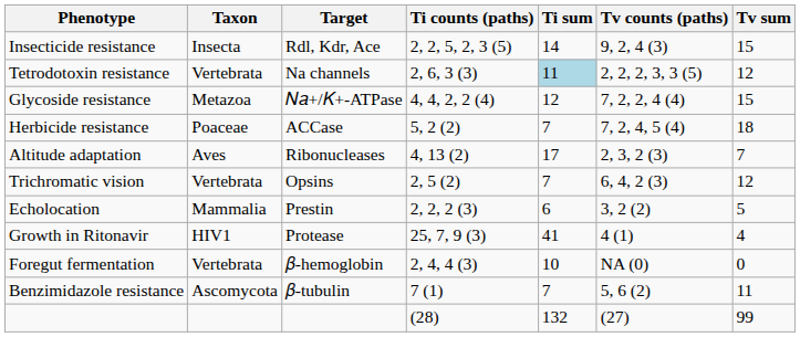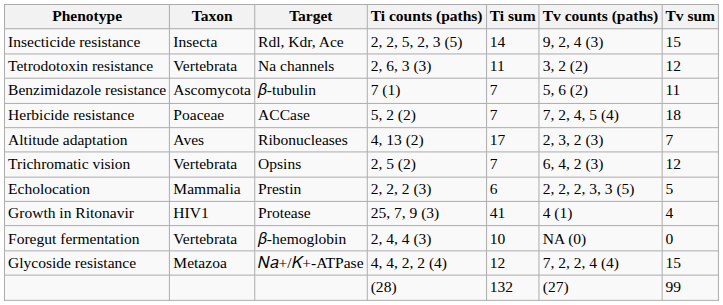 <table class="wikitable">
 <tr>
 <th>Phenotype</th>
 <th>Taxon</th>
 <th>Target</th>
 <th>Ti counts (paths)</th>
 <th>Ti sum</th>
 <th>Tv counts (paths)</th>
 <th>Tv sum</th>
 </tr>
 <tr>
 <td>Insecticide resistance</td>
 <td>Insecta</td>
 <td>Rdl, Kdr, Ace</td>
 <td>2, 2, 5, 2, 3 (5)</td>
 <td>14</td>
 <td>9, 2, 4 (3)</td>
 <td>15</td>
 </tr>
 <tr>
 <td>Tetrodotoxin resistance</td>
 <td>Vertebrata</td>
 <td>Na channels</td>
 <td>2, 6, 3 (3)</td>
-<td style="background: lightblue;">11</td>
-<td>2, 2, 2, 3, 3 (5)</td>
+<td>11</td>
+<td>3, 2 (2)</td>
 <td>12</td>
 </tr>
 <tr>
-<td>Glycoside resistance</td>
-<td>Metazoa</td>
-<td>𝑁𝑎+/𝐾+-ATPase</td>
-<td>4, 4, 2, 2 (4)</td>
-<td>12</td>
-<td>7, 2, 2, 4 (4)</td>
-<td>15</td>
+<td>Benzimidazole resistance</td>
+<td>Ascomycota</td>
+<td>𝛽-tubulin</td>
+<td>7 (1)</td>
+<td>7</td>
+<td>5, 6 (2)</td>
+<td>11</td>
 </tr>
 <tr>
 <td>Herbicide resistance</td>
 <td>Poaceae</td>
 <td>ACCase</td>
 <td>5, 2 (2)</td>
 <td>7</td>
 <td>7, 2, 4, 5 (4)</td>
 <td>18</td>
 </tr>
 <tr>
 <td>Altitude adaptation</td>
 <td>Aves</td>
 <td>Ribonucleases</td>
 <td>4, 13 (2)</td>
 <td>17</td>
 <td>2, 3, 2 (3)</td>
 <td>7</td>
 </tr>
 <tr>
 <td>Trichromatic vision</td>
 <td>Vertebrata</td>
 <td>Opsins</td>
 <td>2, 5 (2)</td>
 <td>7</td>
 <td>6, 4, 2 (3)</td>
 <td>12</td>
 </tr>
 <tr>
 <td>Echolocation</td>
 <td>Mammalia</td>
 <td>Prestin</td>
 <td>2, 2, 2 (3)</td>
 <td>6</td>
-<td>3, 2 (2)</td>
+<td>2, 2, 2, 3, 3 (5)</td>
 <td>5</td>
 </tr>
 <tr>
 <td>Growth in Ritonavir</td>
 <td>HIV1</td>
 <td>Protease</td>
 <td>25, 7, 9 (3)</td>
 <td>41</td>
 <td>4 (1)</td>
 <td>4</td>
 </tr>
 <tr>
 <td>Foregut fermentation</td>
 <td>Vertebrata</td>
 <td>𝛽-hemoglobin</td>
 <td>2, 4, 4 (3)</td>
 <td>10</td>
 <td>NA (0)</td>
 <td>0</td>
 </tr>
 <tr>
-<td>Benzimidazole resistance</td>
-<td>Ascomycota</td>
-<td>𝛽-tubulin</td>
-<td>7 (1)</td>
-<td>7</td>
-<td>5, 6 (2)</td>
-<td>11</td>
+<td>Glycoside resistance</td>
+<td>Metazoa</td>
+<td>𝑁𝑎+/𝐾+-ATPase</td>
+<td>4, 4, 2, 2 (4)</td>
+<td>12</td>
+<td>7, 2, 2, 4 (4)</td>
+<td>15</td>
 </tr>
 <tr>
 <td></td>
 <td></td>
 <td></td>
 <td>(28)</td>
 <td>132</td>
 <td>(27)</td>
 <td>99</td>
 </tr>
 </table>
